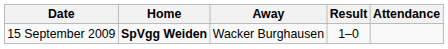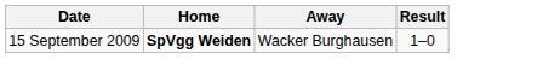 <table class="wikitable">
 <tr>
 <th>Date</th>
 <th>Home</th>
 <th>Away</th>
 <th>Result</th>
-<th>Attendance</th>
 </tr>
 <tr align="center">
 <td>15 September 2009</td>
 <td><strong>SpVgg Weiden</strong></td>
 <td>Wacker Burghausen</td>
 <td>1–0</td>
-<td></td>
 </tr>
 </table>
